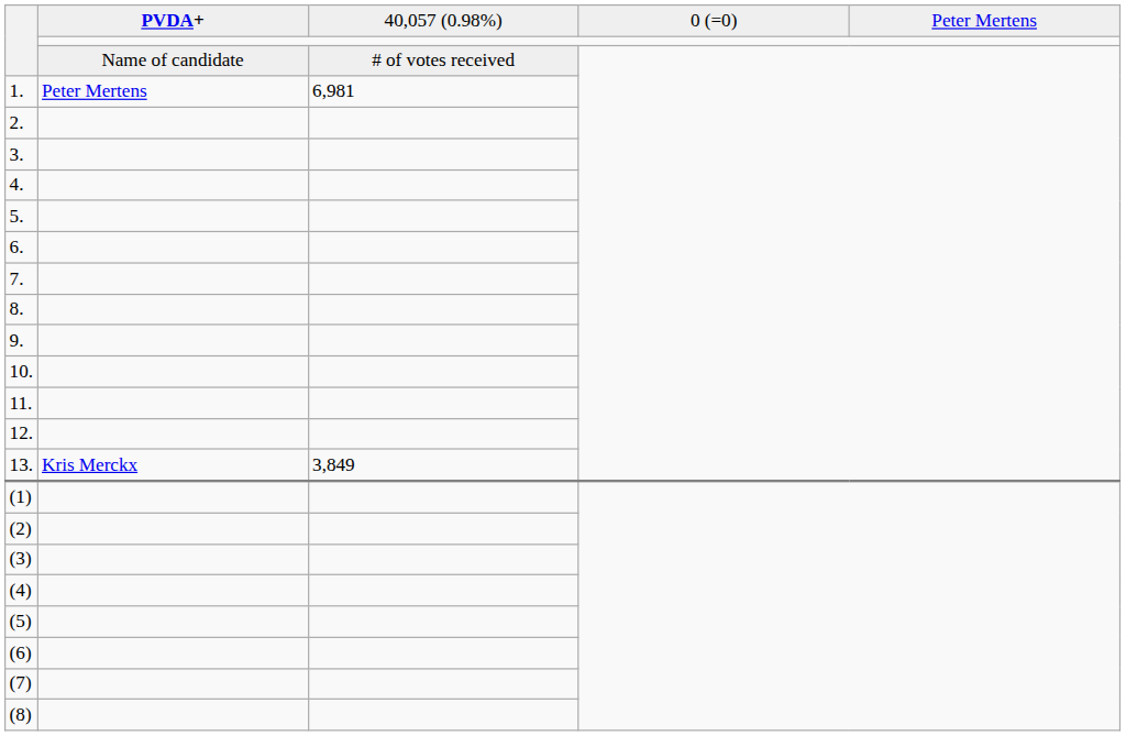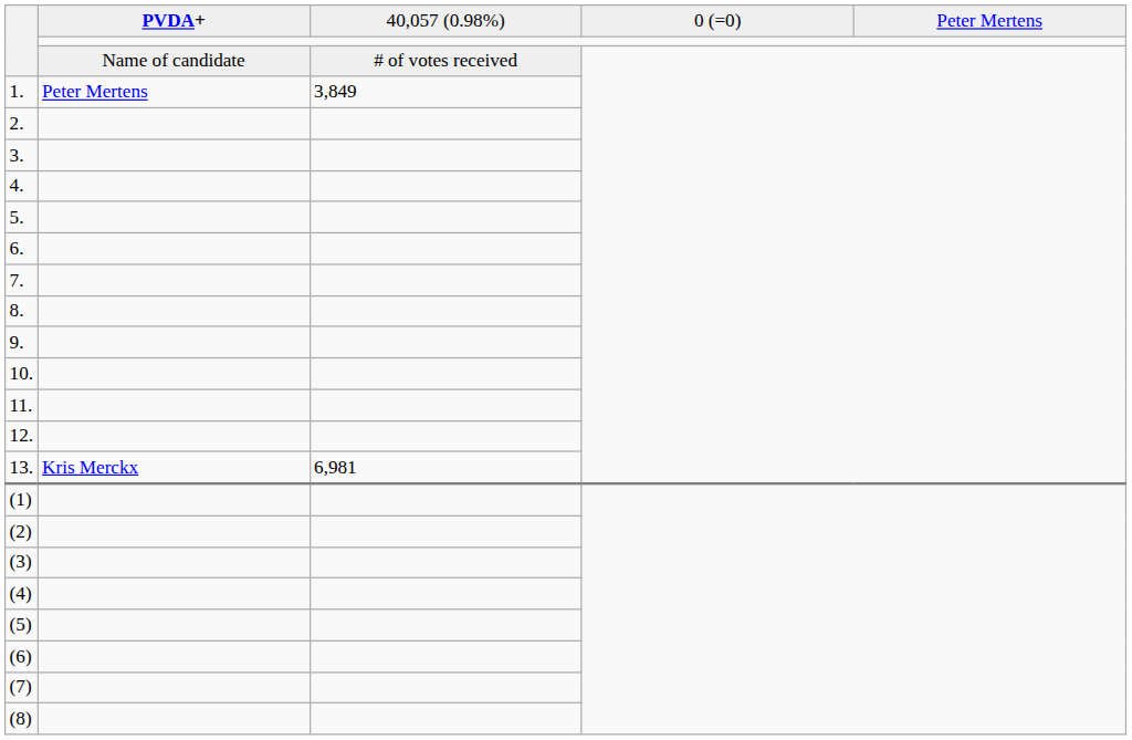 <table class="wikitable collapsible collapsed" style=text-align:left;font-size:90%>
 <tr>
 <th rowspan=3></th>
 <td bgcolor=efefef width=200 align=center><strong> <a href='#'>PVDA</a>+</strong></td>
 <td bgcolor=efefef width=200 align=center>40,057 (0.98%)</td>
 <td bgcolor=efefef width=200 align=center>0 (=0)</td>
 <td bgcolor=efefef width=200 align=center><a href='#'>Peter Mertens</a></td>
 </tr>
 <tr>
 <td colspan=4 bgcolor=></td>
 </tr>
 <tr>
 <td bgcolor=efefef align=center>Name of candidate</td>
 <td bgcolor=efefef align=center># of votes received</td>
 </tr>
 <tr>
 <td>1.</td>
 <td><a href='#'>Peter Mertens</a></td>
-<td>6,981</td>
+<td>3,849</td>
 </tr>
 <tr>
 <td>2.</td>
 <td></td>
 <td></td>
 </tr>
 <tr>
 <td>3.</td>
 <td></td>
 <td></td>
 </tr>
 <tr>
 <td>4.</td>
 <td></td>
 <td></td>
 </tr>
 <tr>
 <td>5.</td>
 <td></td>
 <td></td>
 </tr>
 <tr>
 <td>6.</td>
 <td></td>
 <td></td>
 </tr>
 <tr>
 <td>7.</td>
 <td></td>
 <td></td>
 </tr>
 <tr>
 <td>8.</td>
 <td></td>
 <td></td>
 </tr>
 <tr>
 <td>9.</td>
 <td></td>
 <td></td>
 </tr>
 <tr>
 <td>10.</td>
 <td></td>
 <td></td>
 </tr>
 <tr>
 <td>11.</td>
 <td></td>
 <td></td>
 </tr>
 <tr>
 <td>12.</td>
 <td></td>
 <td></td>
 </tr>
 <tr>
 <td>13.</td>
 <td><a href='#'>Kris Merckx</a></td>
-<td>3,849</td>
+<td>6,981</td>
 </tr>
 <tr style="border-top:2px solid gray;">
 <td>(1)</td>
 <td></td>
 <td></td>
 </tr>
 <tr>
 <td>(2)</td>
 <td></td>
 <td></td>
 </tr>
 <tr>
 <td>(3)</td>
 <td></td>
 <td></td>
 </tr>
 <tr>
 <td>(4)</td>
 <td></td>
 <td></td>
 </tr>
 <tr>
 <td>(5)</td>
 <td></td>
 <td></td>
 </tr>
 <tr>
 <td>(6)</td>
 <td></td>
 <td></td>
 </tr>
 <tr>
 <td>(7)</td>
 <td></td>
 <td></td>
 </tr>
 <tr>
 <td>(8)</td>
 <td></td>
 <td></td>
 </tr>
 </table>
